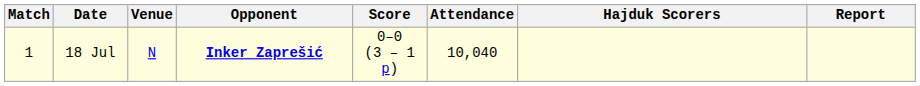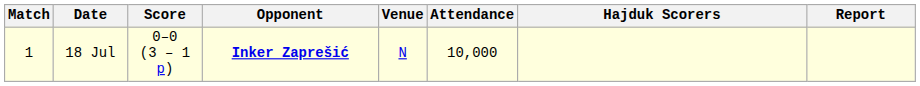 <table class="wikitable sortable" style="text-align: center; font-size:95%;">
 <tr>
 <th width="30">Match</th>
 <th width="60">Date</th>
+<th width="60">Score</th>
+<th width="150">Opponent</th>
 <th width="20">Venue</th>
-<th width="150">Opponent</th>
-<th width="60">Score</th>
 <th width="40">Attendance</th>
 <th width="250">Hajduk Scorers</th>
 <th width="90" class="unsortable">Report</th>
 </tr>
 <tr bgcolor="#ffffdd">
 <td>1</td>
 <td>18 Jul</td>
+<td>0–0<br>(3 – 1 <a href='#'>p</a>)</td>
+<td><strong><a href='#'>Inker Zaprešić</a></strong></td>
 <td><a href='#'>N</a></td>
-<td><strong><a href='#'>Inker Zaprešić</a></strong></td>
-<td>0–0<br>(3 – 1 <a href='#'>p</a>)</td>
-<td>10,040</td>
+<td>10,000</td>
 <td></td>
 <td></td>
 </tr>
 </table>
